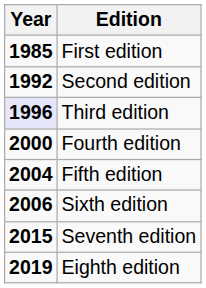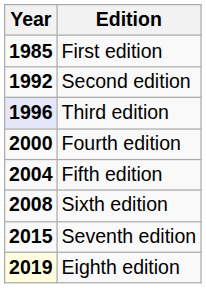 <table class="wikitable">
 <tr>
 <th>Year</th>
 <th>Edition</th>
 </tr>
 <tr>
 <td><strong>1985</strong></td>
 <td>First edition</td>
 </tr>
 <tr>
 <td><strong>1992</strong></td>
 <td>Second edition</td>
 </tr>
 <tr>
 <td style="background: lavender;"><strong>1996</strong></td>
 <td>Third edition</td>
 </tr>
 <tr>
 <td><strong>2000</strong></td>
 <td>Fourth edition</td>
 </tr>
 <tr>
 <td><strong>2004</strong></td>
 <td>Fifth edition</td>
 </tr>
 <tr>
-<td><strong>2006</strong></td>
+<td><strong>2008</strong></td>
 <td>Sixth edition</td>
 </tr>
 <tr>
 <td><strong>2015</strong></td>
 <td>Seventh edition</td>
 </tr>
 <tr>
-<td><strong>2019</strong></td>
+<td style="background: lightyellow;"><strong>2019</strong></td>
 <td>Eighth edition</td>
 </tr>
 </table>
